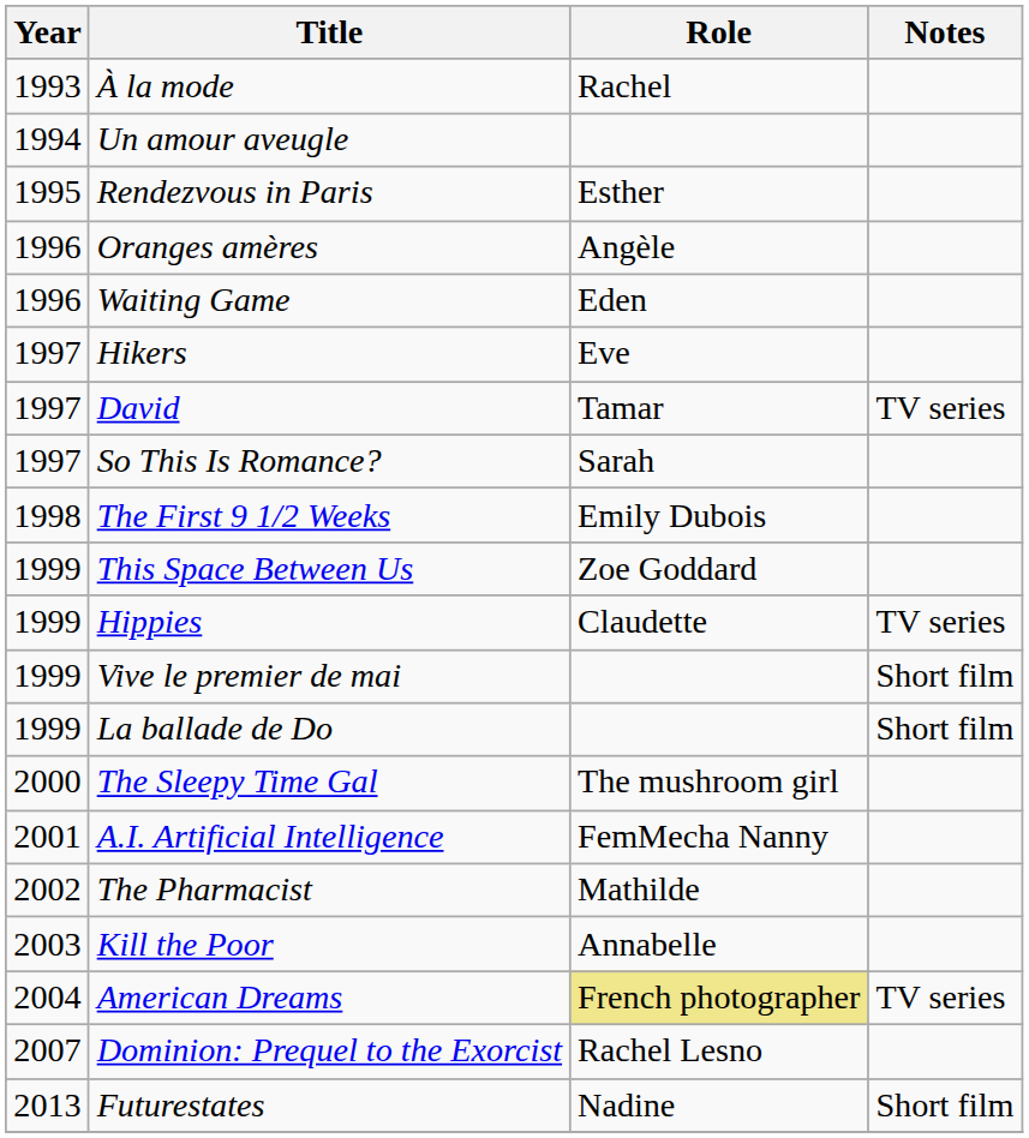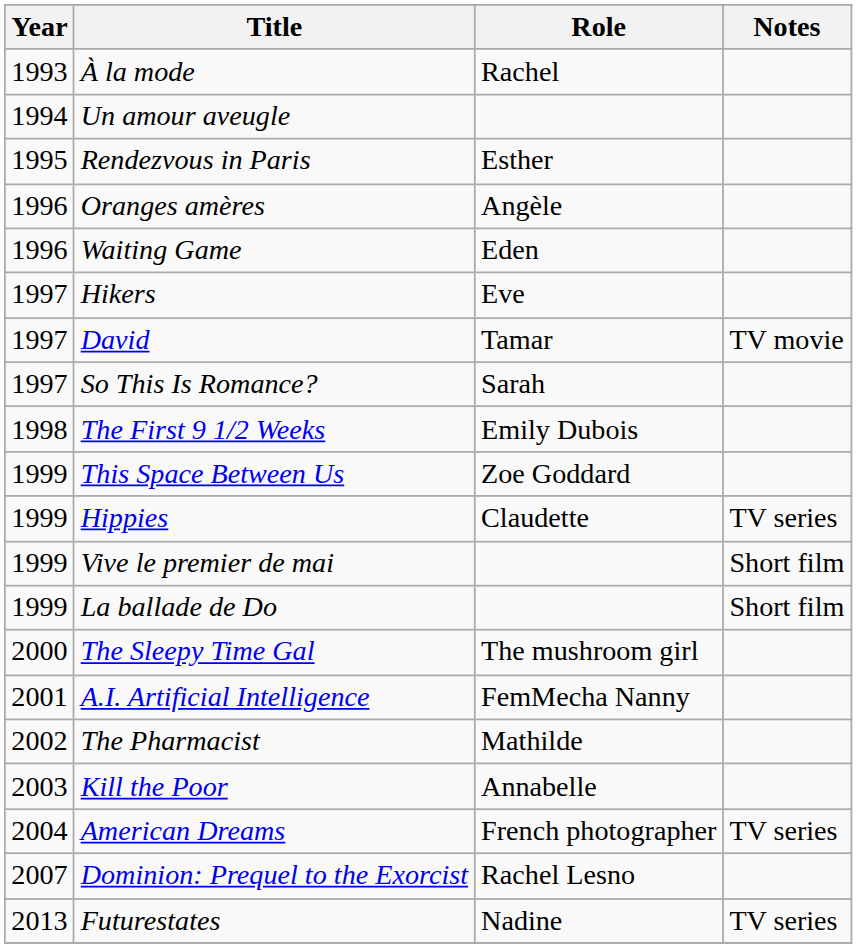 <table class="wikitable sortable">
 <tr>
 <th>Year</th>
 <th>Title</th>
 <th>Role</th>
 <th class="unsortable">Notes</th>
 </tr>
 <tr>
 <td>1993</td>
 <td><em>À la mode</em></td>
 <td>Rachel</td>
 <td></td>
 </tr>
 <tr>
 <td>1994</td>
 <td><em>Un amour aveugle</em></td>
 <td></td>
 <td></td>
 </tr>
 <tr>
 <td>1995</td>
 <td><em>Rendezvous in Paris</em></td>
 <td>Esther</td>
 <td></td>
 </tr>
 <tr>
 <td>1996</td>
 <td><em>Oranges amères</em></td>
 <td>Angèle</td>
 <td></td>
 </tr>
 <tr>
 <td>1996</td>
 <td><em>Waiting Game</em></td>
 <td>Eden</td>
 <td></td>
 </tr>
 <tr>
 <td>1997</td>
 <td><em>Hikers</em></td>
 <td>Eve</td>
 <td></td>
 </tr>
 <tr>
 <td>1997</td>
 <td><em><a href='#'>David</a></em></td>
 <td>Tamar</td>
-<td>TV series</td>
+<td>TV movie</td>
 </tr>
 <tr>
 <td>1997</td>
 <td><em>So This Is Romance?</em></td>
 <td>Sarah</td>
 <td></td>
 </tr>
 <tr>
 <td>1998</td>
 <td><em><a href='#'>The First 9 1/2 Weeks</a></em></td>
 <td>Emily Dubois</td>
 <td></td>
 </tr>
 <tr>
 <td>1999</td>
 <td><em><a href='#'>This Space Between Us</a></em></td>
 <td>Zoe Goddard</td>
 <td></td>
 </tr>
 <tr>
 <td>1999</td>
 <td><em><a href='#'>Hippies</a></em></td>
 <td>Claudette</td>
 <td>TV series</td>
 </tr>
 <tr>
 <td>1999</td>
 <td><em>Vive le premier de mai</em></td>
 <td></td>
 <td>Short film</td>
 </tr>
 <tr>
 <td>1999</td>
 <td><em>La ballade de Do</em></td>
 <td></td>
 <td>Short film</td>
 </tr>
 <tr>
 <td>2000</td>
 <td><em><a href='#'>The Sleepy Time Gal</a></em></td>
 <td>The mushroom girl</td>
 <td></td>
 </tr>
 <tr>
 <td>2001</td>
 <td><em><a href='#'>A.I. Artificial Intelligence</a></em></td>
 <td>FemMecha Nanny</td>
 <td></td>
 </tr>
 <tr>
 <td>2002</td>
 <td><em>The Pharmacist</em></td>
 <td>Mathilde</td>
 <td></td>
 </tr>
 <tr>
 <td>2003</td>
 <td><em><a href='#'>Kill the Poor</a></em></td>
 <td>Annabelle</td>
 <td></td>
 </tr>
 <tr>
 <td>2004</td>
 <td><em><a href='#'>American Dreams</a></em></td>
-<td style="background: khaki;">French photographer</td>
+<td>French photographer</td>
 <td>TV series</td>
 </tr>
 <tr>
 <td>2007</td>
 <td><em><a href='#'>Dominion: Prequel to the Exorcist</a></em></td>
 <td>Rachel Lesno</td>
 <td></td>
 </tr>
 <tr>
 <td>2013</td>
 <td><em>Futurestates</em></td>
 <td>Nadine</td>
-<td>Short film</td>
+<td>TV series</td>
 </tr>
 <tr>
 </tr>
 </table>
